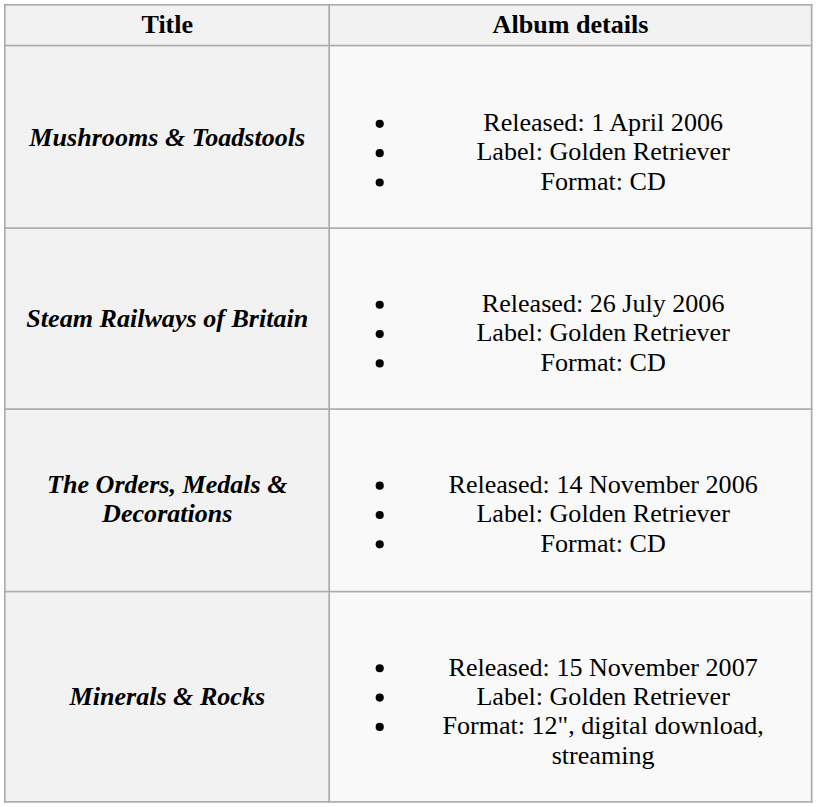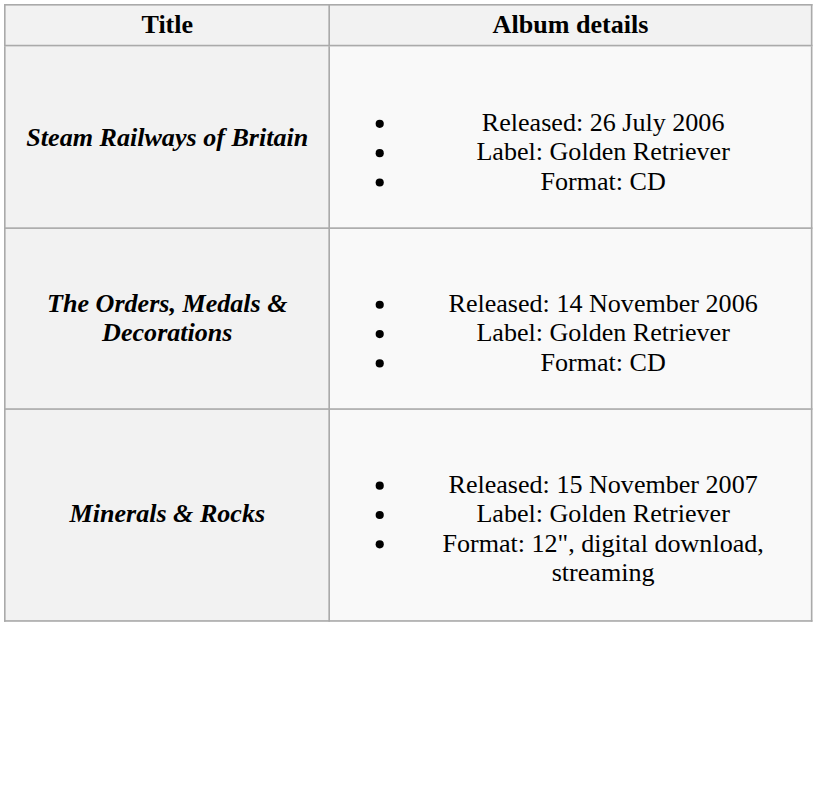 <table class="wikitable plainrowheaders" style="text-align:center;">
 <tr>
 <th scope="col" rowspan="1" style="width:12em;">Title</th>
 <th scope="col" rowspan="1" style="width:18em;">Album details</th>
-</tr>
-<tr>
-<th scope="row"><em>Mushrooms & Toadstools</em></th>
-<td><br><ul><li>Released: 1 April 2006</li><li>Label: Golden Retriever</li><li>Format: CD</li></ul></td>
 </tr>
 <tr>
 <th scope="row"><em>Steam Railways of Britain</em></th>
 <td><br><ul><li>Released: 26 July 2006</li><li>Label: Golden Retriever</li><li>Format: CD</li></ul></td>
 </tr>
 <tr>
 <th scope="row"><em>The Orders, Medals & Decorations</em></th>
 <td><br><ul><li>Released: 14 November 2006</li><li>Label: Golden Retriever</li><li>Format: CD</li></ul></td>
 </tr>
 <tr>
 <th scope="row"><em>Minerals & Rocks</em></th>
 <td><br><ul><li>Released: 15 November 2007</li><li>Label: Golden Retriever</li><li>Format: 12", digital download, streaming</li></ul></td>
 </tr>
 </table>
